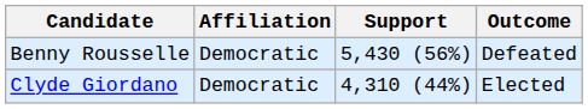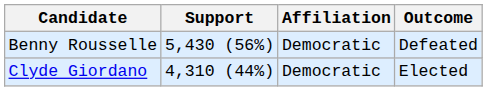 <table class="wikitable">
 <tr>
 <th>Candidate</th>
+<th>Support</th>
 <th>Affiliation</th>
-<th>Support</th>
 <th>Outcome</th>
 </tr>
 <tr>
 <td bgcolor=#DDEEFF>Benny Rousselle</td>
+<td bgcolor=#DDEEFF>5,430 (56%)</td>
 <td bgcolor=#DDEEFF>Democratic</td>
-<td bgcolor=#DDEEFF>5,430 (56%)</td>
 <td bgcolor=#DDEEFF>Defeated</td>
 </tr>
 <tr>
 <td bgcolor=#DDEEFF><a href='#'>Clyde Giordano</a></td>
+<td bgcolor=#DDEEFF>4,310 (44%)</td>
 <td bgcolor=#DDEEFF>Democratic</td>
-<td bgcolor=#DDEEFF>4,310 (44%)</td>
 <td bgcolor=#DDEEFF>Elected</td>
 </tr>
 </table>
